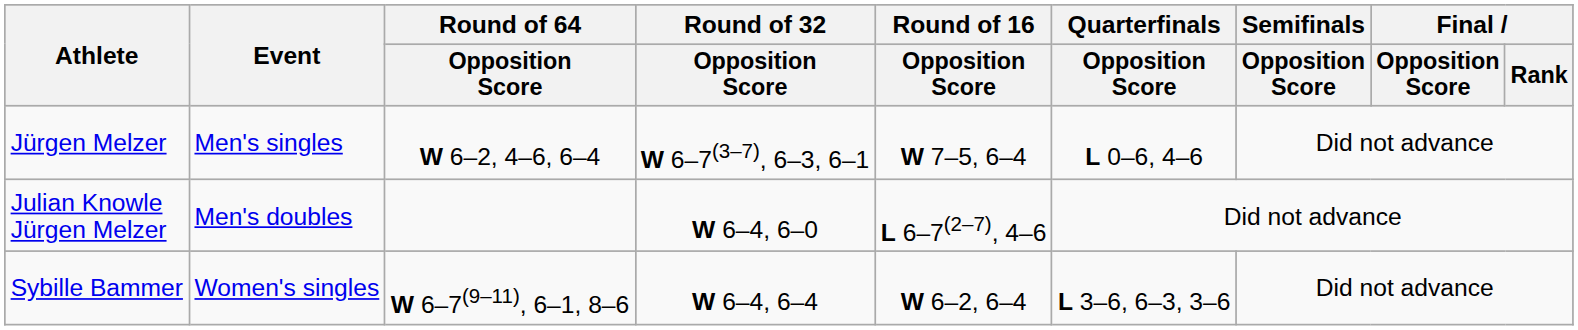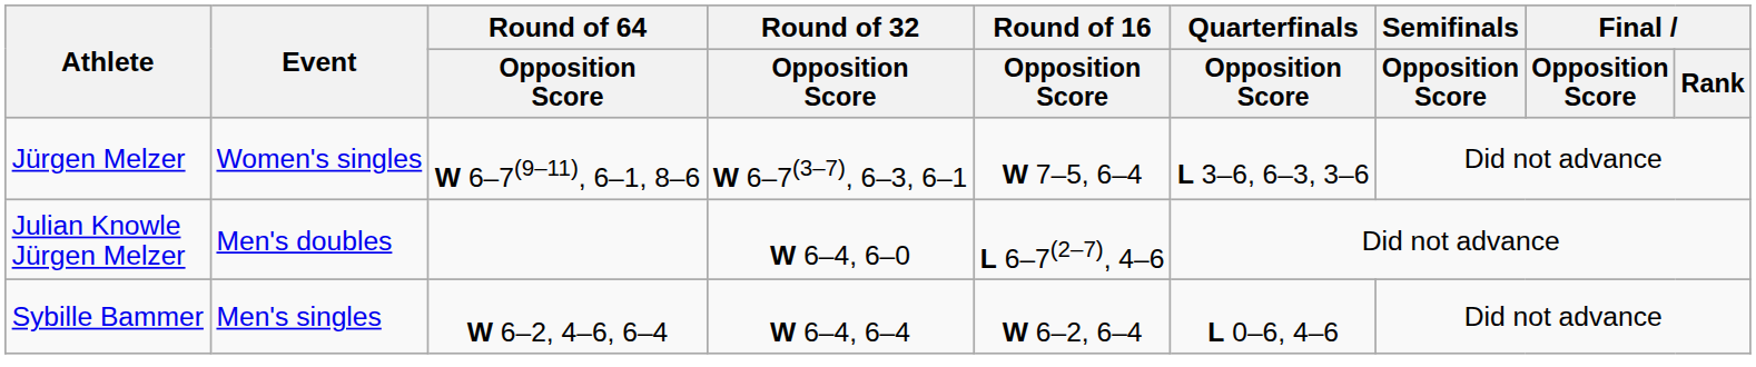 <table class=wikitable style="font-size:90%">
 <tr>
 <th rowspan="2">Athlete</th>
 <th rowspan="2">Event</th>
 <th>Round of 64</th>
 <th>Round of 32</th>
 <th>Round of 16</th>
 <th>Quarterfinals</th>
 <th>Semifinals</th>
 <th colspan=2>Final / </th>
 </tr>
 <tr style="font-size:95%">
 <th>Opposition<br>Score</th>
 <th>Opposition<br>Score</th>
 <th>Opposition<br>Score</th>
 <th>Opposition<br>Score</th>
 <th>Opposition<br>Score</th>
 <th>Opposition<br>Score</th>
 <th>Rank</th>
 </tr>
 <tr align=center>
 <td align=left><a href='#'>Jürgen Melzer</a></td>
-<td align=left><a href='#'>Men's singles</a></td>
-<td><br><strong>W</strong> 6–2, 4–6, 6–4</td>
+<td align=left><a href='#'>Women's singles</a></td>
+<td><br><strong>W</strong> 6–7<sup>(9–11)</sup>, 6–1, 8–6</td>
 <td><br><strong>W</strong> 6–7<sup>(3–7)</sup>, 6–3, 6–1</td>
 <td><br><strong>W</strong> 7–5, 6–4</td>
-<td><br><strong>L</strong> 0–6, 4–6</td>
+<td><br><strong>L</strong> 3–6, 6–3, 3–6</td>
 <td colspan=3>Did not advance</td>
 </tr>
 <tr align=center>
 <td align=left><a href='#'>Julian Knowle</a><br><a href='#'>Jürgen Melzer</a></td>
 <td align=left><a href='#'>Men's doubles</a></td>
 <td></td>
 <td><br><strong>W</strong> 6–4, 6–0</td>
 <td><br><strong>L</strong> 6–7<sup>(2–7)</sup>, 4–6</td>
 <td colspan=4>Did not advance</td>
 </tr>
 <tr align=center>
 <td align=left><a href='#'>Sybille Bammer</a></td>
-<td align=left><a href='#'>Women's singles</a></td>
-<td><br><strong>W</strong> 6–7<sup>(9–11)</sup>, 6–1, 8–6</td>
+<td align=left><a href='#'>Men's singles</a></td>
+<td><br><strong>W</strong> 6–2, 4–6, 6–4</td>
 <td><br><strong>W</strong> 6–4, 6–4</td>
 <td><br><strong>W</strong> 6–2, 6–4</td>
-<td><br><strong>L</strong> 3–6, 6–3, 3–6</td>
+<td><br><strong>L</strong> 0–6, 4–6</td>
 <td colspan=3>Did not advance</td>
 </tr>
 </table>
